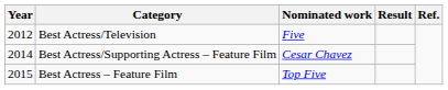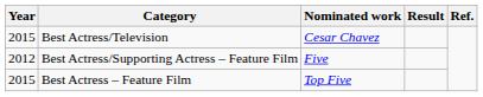 <table class="wikitable">
 <tr>
 <th>Year</th>
 <th>Category</th>
 <th>Nominated work</th>
 <th>Result</th>
 <th>Ref.</th>
 </tr>
 <tr>
-<td>2012</td>
+<td>2015</td>
 <td>Best Actress/Television</td>
-<td><em><a href='#'>Five</a></em></td>
+<td><em><a href='#'>Cesar Chavez</a></em></td>
 <td></td>
 <td rowspan="3"></td>
 </tr>
 <tr>
-<td>2014</td>
+<td>2012</td>
 <td>Best Actress/Supporting Actress – Feature Film</td>
-<td><em><a href='#'>Cesar Chavez</a></em></td>
+<td><em><a href='#'>Five</a></em></td>
 <td></td>
 </tr>
 <tr>
 <td>2015</td>
 <td>Best Actress – Feature Film</td>
 <td><em><a href='#'>Top Five</a></em></td>
 <td></td>
 </tr>
 </table>
